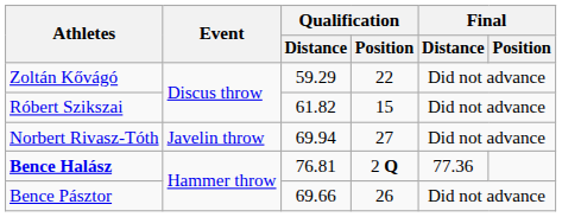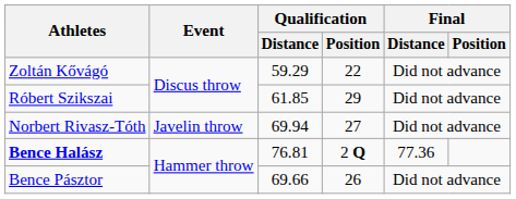 <table class=wikitable style="font-size:90%">
 <tr>
 <th rowspan="2">Athletes</th>
 <th rowspan="2">Event</th>
 <th colspan="2">Qualification</th>
 <th colspan="2">Final</th>
 </tr>
 <tr style="font-size:95%">
 <th>Distance</th>
 <th>Position</th>
 <th>Distance</th>
 <th>Position</th>
 </tr>
 <tr>
 <td><a href='#'>Zoltán Kővágó</a></td>
 <td rowspan=2><a href='#'>Discus throw</a></td>
 <td align=center>59.29</td>
 <td align=center>22</td>
 <td align=center colspan=2>Did not advance</td>
 </tr>
 <tr>
 <td><a href='#'>Róbert Szikszai</a></td>
-<td align=center>61.82</td>
-<td align=center>15</td>
+<td align=center>61.85</td>
+<td align=center>29</td>
 <td align=center colspan=2>Did not advance</td>
 </tr>
 <tr>
 <td><a href='#'>Norbert Rivasz-Tóth</a></td>
 <td><a href='#'>Javelin throw</a></td>
 <td align=center>69.94</td>
 <td align=center>27</td>
 <td align=center colspan=2>Did not advance</td>
 </tr>
 <tr>
 <td><strong><a href='#'>Bence Halász</a></strong></td>
 <td rowspan=2><a href='#'>Hammer throw</a></td>
 <td align=center>76.81</td>
 <td align=center>2 <strong>Q</strong></td>
 <td align=center>77.36</td>
 <td align=center></td>
 </tr>
 <tr>
 <td><a href='#'>Bence Pásztor</a></td>
 <td align=center>69.66</td>
 <td align=center>26</td>
 <td align=center colspan=2>Did not advance</td>
 </tr>
 </table>
